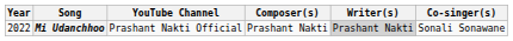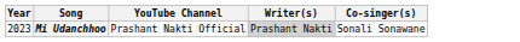 <table class="wikitable sortable plainrowheaders">
 <tr>
 <th scope="col">Year</th>
 <th scope="col">Song</th>
 <th scope="col">YouTube Channel</th>
-<th scope="col">Composer(s)</th>
 <th scope="col">Writer(s)</th>
 <th scope="col">Co-singer(s)</th>
 </tr>
 <tr>
-<td>2022</td>
+<td>2023</td>
 <th><em> Mi Udanchhoo</em></th>
 <td>Prashant Nakti Official</td>
-<td>Prashant Nakti</td>
 <td style="background: lightgrey;">Prashant Nakti</td>
 <td>Sonali Sonawane</td>
 </tr>
 </table>
